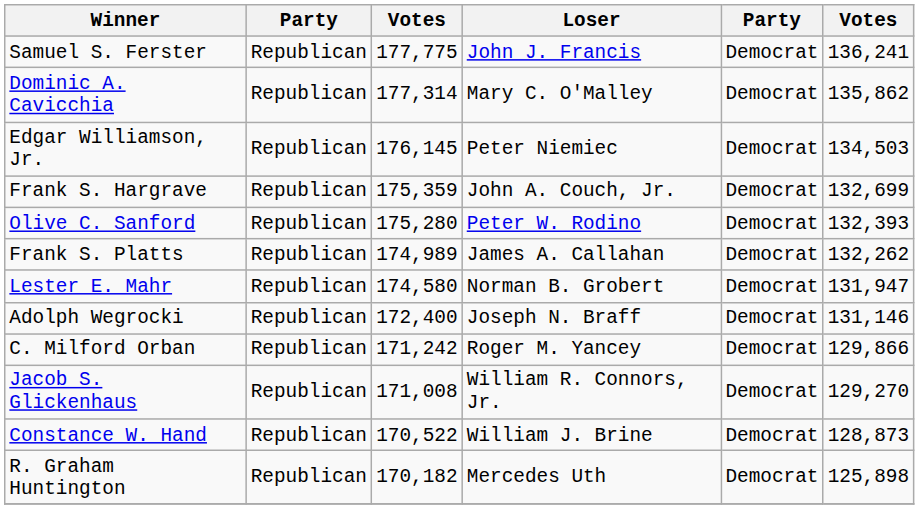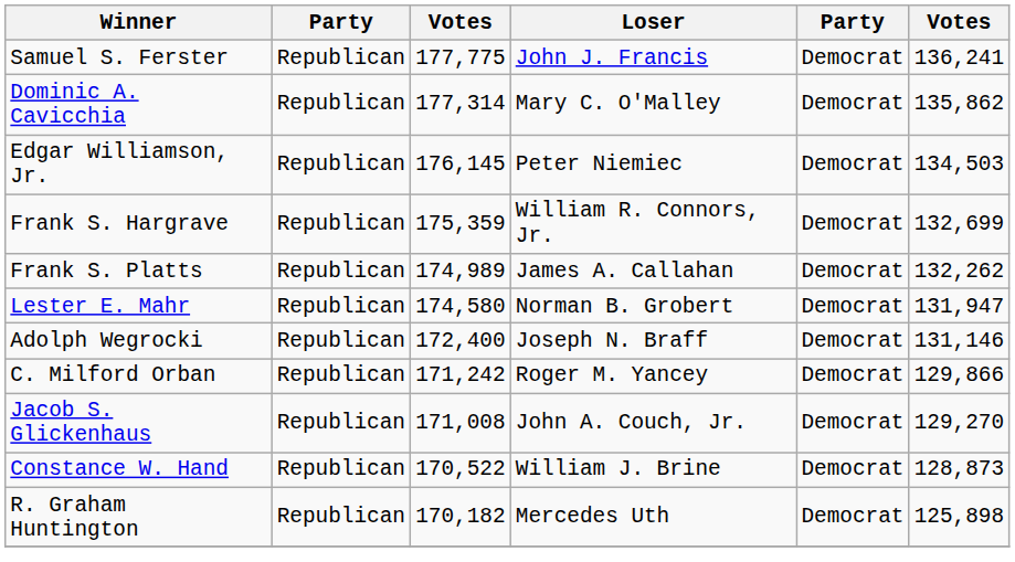 <table class="wikitable">
 <tr>
 <th>Winner</th>
 <th>Party</th>
 <th>Votes</th>
 <th>Loser</th>
 <th>Party</th>
 <th>Votes</th>
 </tr>
 <tr>
 <td>Samuel S. Ferster</td>
 <td>Republican</td>
 <td>177,775</td>
 <td><a href='#'>John J. Francis</a></td>
 <td>Democrat</td>
 <td>136,241</td>
 </tr>
 <tr>
 <td><a href='#'>Dominic A. Cavicchia</a></td>
 <td>Republican</td>
 <td>177,314</td>
 <td>Mary C. O'Malley</td>
 <td>Democrat</td>
 <td>135,862</td>
 </tr>
 <tr>
 <td>Edgar Williamson, Jr.</td>
 <td>Republican</td>
 <td>176,145</td>
 <td>Peter Niemiec</td>
 <td>Democrat</td>
 <td>134,503</td>
 </tr>
 <tr>
 <td>Frank S. Hargrave</td>
 <td>Republican</td>
 <td>175,359</td>
-<td>John A. Couch, Jr.</td>
+<td>William R. Connors, Jr.</td>
 <td>Democrat</td>
 <td>132,699</td>
-</tr>
-<tr>
-<td><a href='#'>Olive C. Sanford</a></td>
-<td>Republican</td>
-<td>175,280</td>
-<td><a href='#'>Peter W. Rodino</a></td>
-<td>Democrat</td>
-<td>132,393</td>
 </tr>
 <tr>
 <td>Frank S. Platts</td>
 <td>Republican</td>
 <td>174,989</td>
 <td>James A. Callahan</td>
 <td>Democrat</td>
 <td>132,262</td>
 </tr>
 <tr>
 <td><a href='#'>Lester E. Mahr</a></td>
 <td>Republican</td>
 <td>174,580</td>
 <td>Norman B. Grobert</td>
 <td>Democrat</td>
 <td>131,947</td>
 </tr>
 <tr>
 <td>Adolph Wegrocki</td>
 <td>Republican</td>
 <td>172,400</td>
 <td>Joseph N. Braff</td>
 <td>Democrat</td>
 <td>131,146</td>
 </tr>
 <tr>
 <td>C. Milford Orban</td>
 <td>Republican</td>
 <td>171,242</td>
 <td>Roger M. Yancey</td>
 <td>Democrat</td>
 <td>129,866</td>
 </tr>
 <tr>
 <td><a href='#'>Jacob S. Glickenhaus</a></td>
 <td>Republican</td>
 <td>171,008</td>
-<td>William R. Connors, Jr.</td>
+<td>John A. Couch, Jr.</td>
 <td>Democrat</td>
 <td>129,270</td>
 </tr>
 <tr>
 <td><a href='#'>Constance W. Hand</a></td>
 <td>Republican</td>
 <td>170,522</td>
 <td>William J. Brine</td>
 <td>Democrat</td>
 <td>128,873</td>
 </tr>
 <tr>
 <td>R. Graham Huntington</td>
 <td>Republican</td>
 <td>170,182</td>
 <td>Mercedes Uth</td>
 <td>Democrat</td>
 <td>125,898</td>
 </tr>
 <tr>
 </tr>
 </table>
